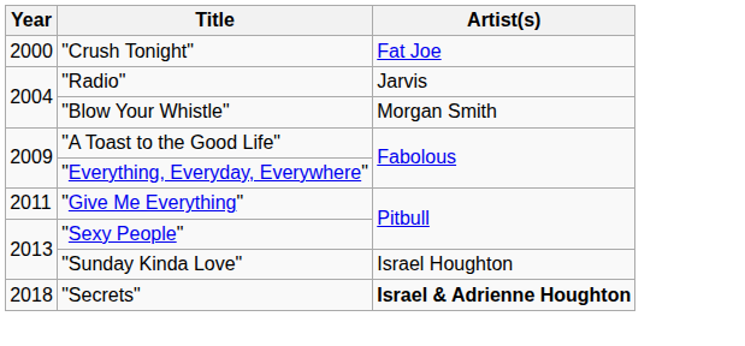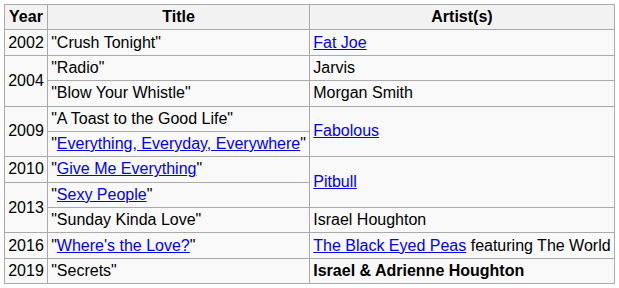 <table class="wikitable sortable">
 <tr>
 <th>Year</th>
 <th>Title</th>
 <th>Artist(s)</th>
 </tr>
 <tr>
-<td>2000</td>
+<td>2002</td>
 <td>"Crush Tonight"</td>
 <td><a href='#'>Fat Joe</a></td>
 </tr>
 <tr>
 <td rowspan="2">2004</td>
 <td>"Radio"</td>
 <td>Jarvis</td>
 </tr>
 <tr>
 <td>"Blow Your Whistle"</td>
 <td>Morgan Smith</td>
 </tr>
 <tr>
 <td rowspan="2">2009</td>
 <td>"A Toast to the Good Life"</td>
 <td rowspan="2"><a href='#'>Fabolous</a></td>
 </tr>
 <tr>
 <td>"<a href='#'>Everything, Everyday, Everywhere</a>"</td>
 </tr>
 <tr>
-<td>2011</td>
+<td>2010</td>
 <td>"<a href='#'>Give Me Everything</a>"</td>
 <td rowspan="2"><a href='#'>Pitbull</a></td>
 </tr>
 <tr>
 <td rowspan="2">2013</td>
 <td>"<a href='#'>Sexy People</a>"</td>
 </tr>
 <tr>
 <td>"Sunday Kinda Love"</td>
 <td>Israel Houghton</td>
 </tr>
 <tr>
-<td>2018</td>
+<td>2016</td>
+<td>"<a href='#'>Where's the Love?</a>"</td>
+<td><a href='#'>The Black Eyed Peas</a> featuring The World</td>
+</tr>
+<tr>
+<td>2019</td>
 <td>"Secrets"</td>
 <td><strong>Israel & Adrienne Houghton</strong></td>
 </tr>
 </table>
